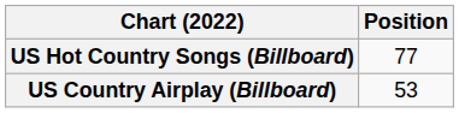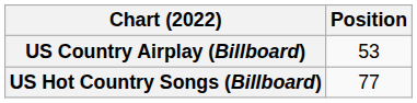 <table class="wikitable sortable plainrowheaders" style="text-align:center">
 <tr>
 <th scope="col">Chart (2022)</th>
 <th scope="col">Position</th>
 </tr>
 <tr>
+<th scope="row">US Country Airplay (<em>Billboard</em>)</th>
+<td>53</td>
+</tr>
+<tr>
 <th scope="row">US Hot Country Songs (<em>Billboard</em>)</th>
 <td>77</td>
 </tr>
-<tr>
-<th scope="row">US Country Airplay (<em>Billboard</em>)</th>
-<td>53</td>
-</tr>
 </table>
